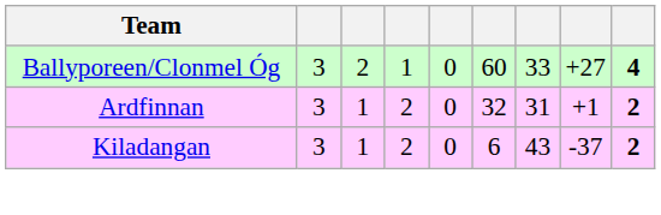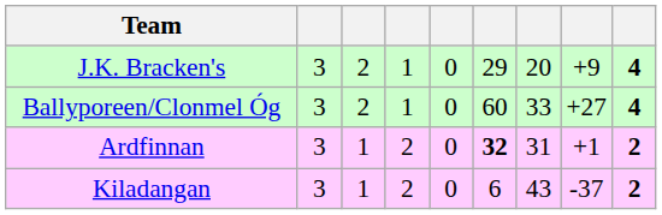 <table class="wikitable" style="text-align:center">
 <tr>
 <th style="width:175px;">Team</th>
 <th width="20"></th>
 <th width="20"></th>
 <th width="20"></th>
 <th width="20"></th>
 <th width="20"></th>
 <th width="20"></th>
 <th width="20"></th>
 <th width="20"></th>
+</tr>
+<tr style="background:#cfc;">
+<td><a href='#'>J.K. Bracken's</a></td>
+<td>3</td>
+<td>2</td>
+<td>1</td>
+<td>0</td>
+<td>29</td>
+<td>20</td>
+<td>+9</td>
+<td><strong>4</strong></td>
 </tr>
 <tr style="background:#cfc;">
 <td><a href='#'>Ballyporeen/Clonmel Óg</a></td>
 <td>3</td>
 <td>2</td>
 <td>1</td>
 <td>0</td>
 <td>60</td>
 <td>33</td>
 <td>+27</td>
 <td><strong>4</strong></td>
 </tr>
 <tr style="background:#fcf;">
 <td><a href='#'>Ardfinnan</a></td>
 <td>3</td>
 <td>1</td>
 <td>2</td>
 <td>0</td>
-<td>32</td>
+<td><strong>32</strong></td>
 <td>31</td>
 <td>+1</td>
 <td><strong>2</strong></td>
 </tr>
 <tr style="background:#fcf;">
 <td><a href='#'>Kiladangan</a></td>
 <td>3</td>
 <td>1</td>
 <td>2</td>
 <td>0</td>
 <td>6</td>
 <td>43</td>
 <td>-37</td>
 <td><strong>2</strong></td>
 </tr>
 </table>
